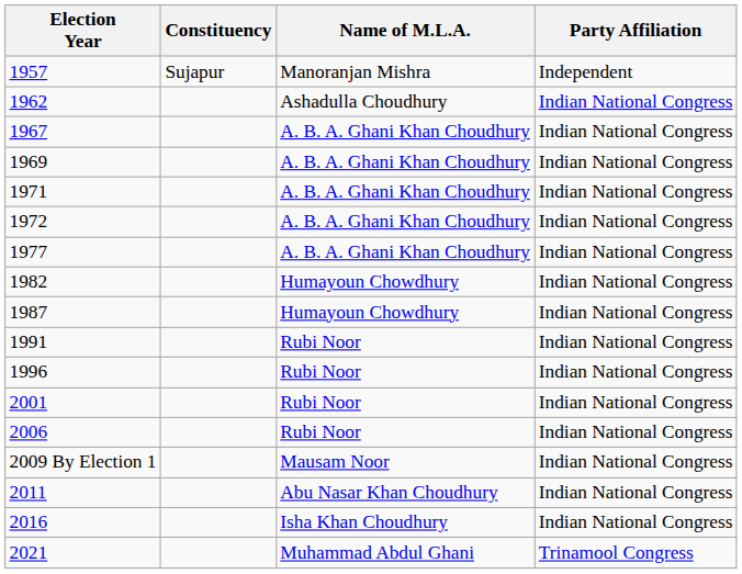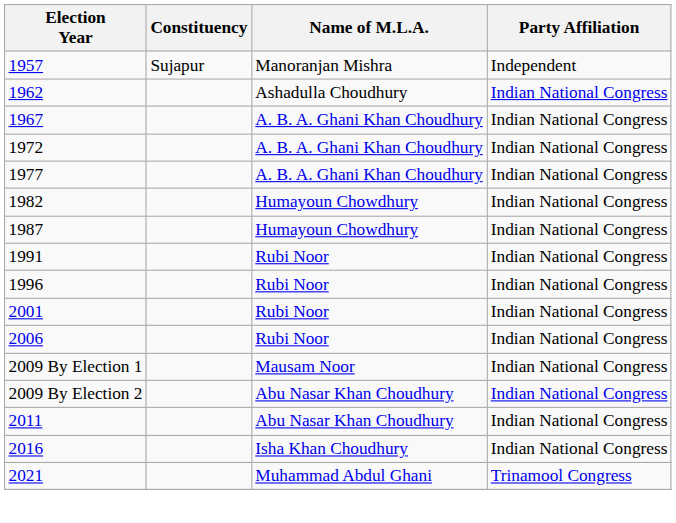 <table class="wikitable sortable">
 <tr>
 <th>Election<br> Year</th>
 <th>Constituency</th>
 <th>Name of M.L.A.</th>
 <th>Party Affiliation</th>
 </tr>
 <tr>
 <td><a href='#'>1957</a></td>
 <td>Sujapur</td>
 <td>Manoranjan Mishra</td>
 <td>Independent</td>
 </tr>
 <tr>
 <td><a href='#'>1962</a></td>
 <td></td>
 <td>Ashadulla Choudhury</td>
 <td><a href='#'>Indian National Congress</a></td>
 </tr>
 <tr>
 <td><a href='#'>1967</a></td>
-<td></td>
-<td><a href='#'>A. B. A. Ghani Khan Choudhury</a></td>
-<td>Indian National Congress</td>
-</tr>
-<tr>
-<td>1969</td>
-<td></td>
-<td><a href='#'>A. B. A. Ghani Khan Choudhury</a></td>
-<td>Indian National Congress</td>
-</tr>
-<tr>
-<td>1971</td>
 <td></td>
 <td><a href='#'>A. B. A. Ghani Khan Choudhury</a></td>
 <td>Indian National Congress</td>
 </tr>
 <tr>
 <td>1972</td>
 <td></td>
 <td><a href='#'>A. B. A. Ghani Khan Choudhury</a></td>
 <td>Indian National Congress</td>
 </tr>
 <tr>
 <td>1977</td>
 <td></td>
 <td><a href='#'>A. B. A. Ghani Khan Choudhury</a></td>
 <td>Indian National Congress</td>
 </tr>
 <tr>
 <td>1982</td>
 <td></td>
 <td><a href='#'>Humayoun Chowdhury</a></td>
 <td>Indian National Congress</td>
 </tr>
 <tr>
 <td>1987</td>
 <td></td>
 <td><a href='#'>Humayoun Chowdhury</a></td>
 <td>Indian National Congress</td>
 </tr>
 <tr>
 <td>1991</td>
 <td></td>
 <td><a href='#'>Rubi Noor</a></td>
 <td>Indian National Congress</td>
 </tr>
 <tr>
 <td>1996</td>
 <td></td>
 <td><a href='#'>Rubi Noor</a></td>
 <td>Indian National Congress</td>
 </tr>
 <tr>
 <td><a href='#'>2001</a></td>
 <td></td>
 <td><a href='#'>Rubi Noor</a></td>
 <td>Indian National Congress</td>
 </tr>
 <tr>
 <td><a href='#'>2006</a></td>
 <td></td>
 <td><a href='#'>Rubi Noor</a></td>
 <td>Indian National Congress</td>
 </tr>
 <tr>
 <td>2009 By Election 1</td>
 <td></td>
 <td><a href='#'>Mausam Noor</a></td>
 <td>Indian National Congress</td>
 </tr>
 <tr>
+<td>2009 By Election 2</td>
+<td></td>
+<td><a href='#'>Abu Nasar Khan Choudhury</a></td>
+<td><a href='#'>Indian National Congress</a></td>
+</tr>
+<tr>
 <td><a href='#'>2011</a></td>
 <td></td>
 <td><a href='#'>Abu Nasar Khan Choudhury</a></td>
 <td>Indian National Congress</td>
 </tr>
 <tr>
 <td><a href='#'>2016</a></td>
 <td></td>
 <td><a href='#'>Isha Khan Choudhury</a></td>
 <td>Indian National Congress</td>
 </tr>
 <tr>
 <td><a href='#'>2021</a></td>
 <td></td>
 <td><a href='#'>Muhammad Abdul Ghani</a></td>
 <td><a href='#'>Trinamool Congress</a></td>
 </tr>
 <tr>
 </tr>
 </table>
